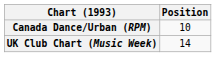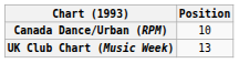 <table class="wikitable sortable plainrowheaders">
 <tr>
 <th scope="col">Chart (1993)</th>
 <th scope="col">Position</th>
 </tr>
 <tr>
 <th scope="row">Canada Dance/Urban (<em>RPM</em>)</th>
 <td align="center">10</td>
 </tr>
 <tr>
 <th scope="row">UK Club Chart (<em>Music Week</em>)</th>
-<td align="center">14</td>
+<td align="center">13</td>
 </tr>
 </table>
